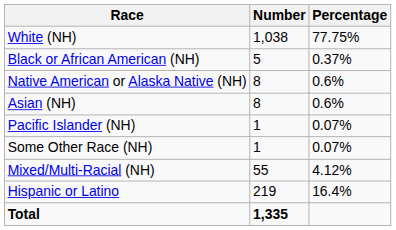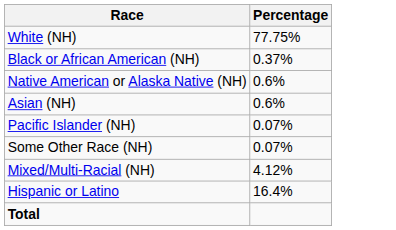 <table class="wikitable">
 <tr>
 <th>Race</th>
-<th>Number</th>
 <th>Percentage</th>
 </tr>
 <tr>
 <td><a href='#'>White</a> (NH)</td>
-<td>1,038</td>
 <td>77.75%</td>
 </tr>
 <tr>
 <td><a href='#'>Black or African American</a> (NH)</td>
-<td>5</td>
 <td>0.37%</td>
 </tr>
 <tr>
 <td><a href='#'>Native American</a> or <a href='#'>Alaska Native</a> (NH)</td>
-<td>8</td>
 <td>0.6%</td>
 </tr>
 <tr>
 <td><a href='#'>Asian</a> (NH)</td>
-<td>8</td>
 <td>0.6%</td>
 </tr>
 <tr>
 <td><a href='#'>Pacific Islander</a> (NH)</td>
-<td>1</td>
 <td>0.07%</td>
 </tr>
 <tr>
 <td>Some Other Race (NH)</td>
-<td>1</td>
 <td>0.07%</td>
 </tr>
 <tr>
 <td><a href='#'>Mixed/Multi-Racial</a> (NH)</td>
-<td>55</td>
 <td>4.12%</td>
 </tr>
 <tr>
 <td><a href='#'>Hispanic or Latino</a></td>
-<td>219</td>
 <td>16.4%</td>
 </tr>
 <tr>
 <td><strong>Total</strong></td>
-<td><strong>1,335</strong></td>
 <td></td>
 </tr>
 </table>
